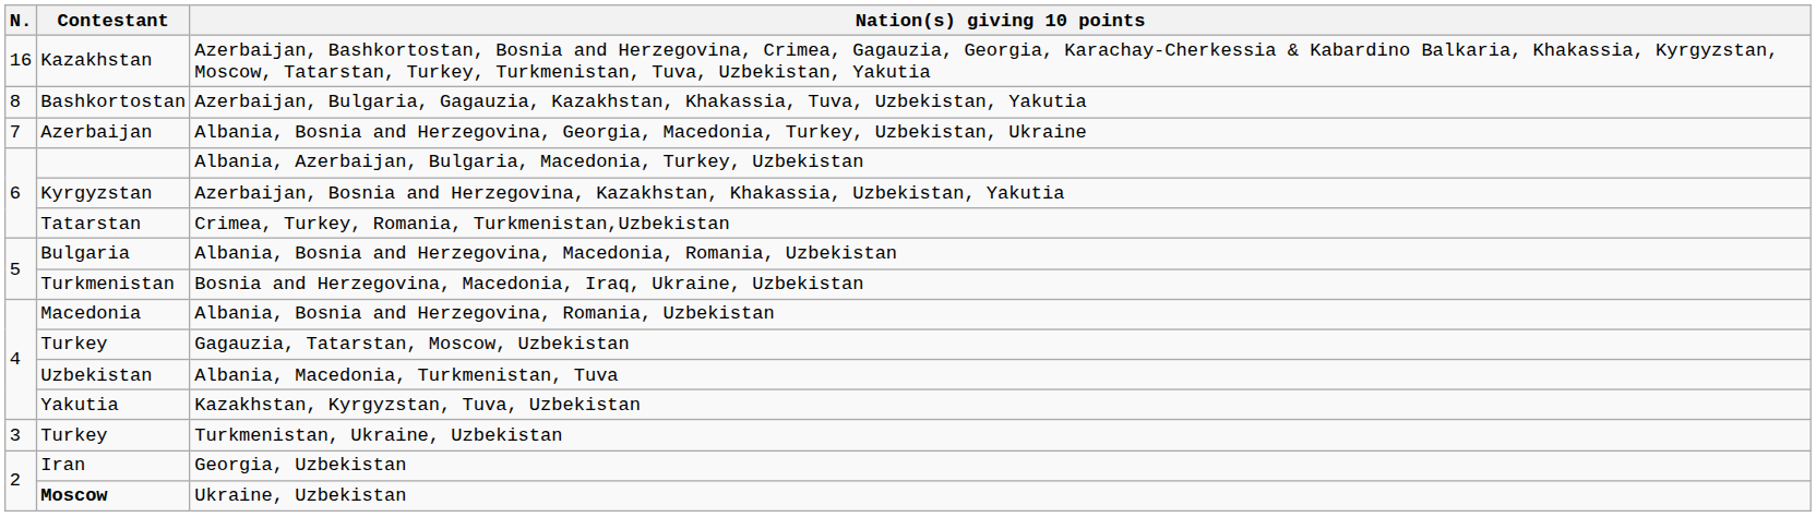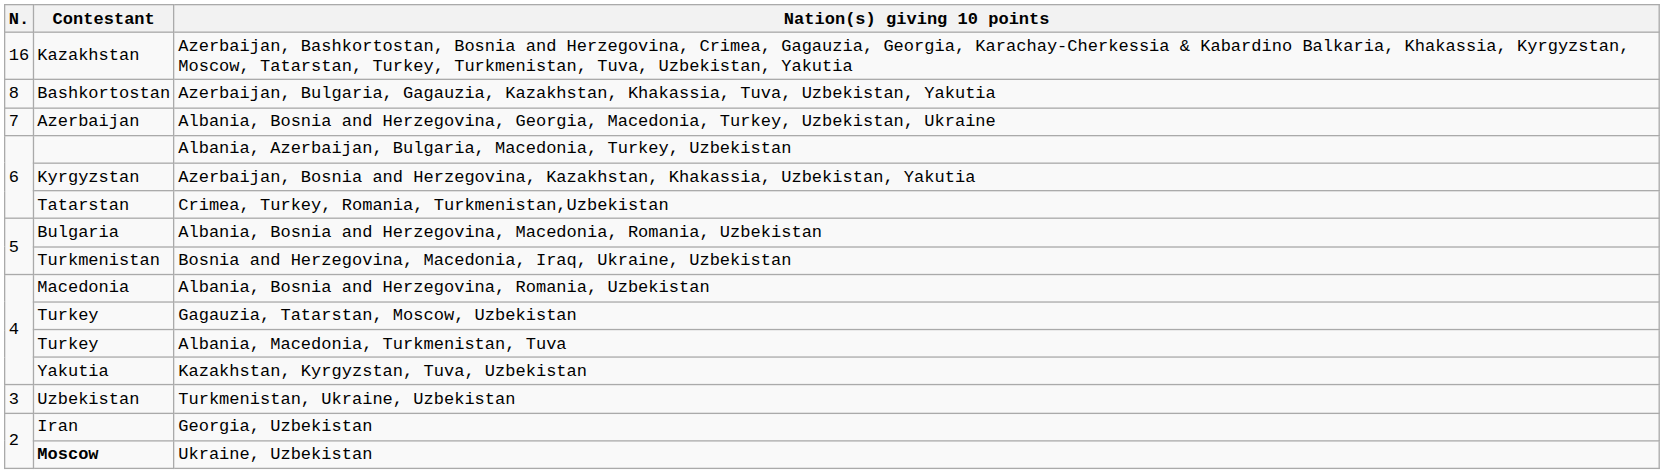 <table class="wikitable" style="width:100%;">
 <tr>
 <th>N.</th>
 <th>Contestant</th>
 <th>Nation(s) giving 10 points</th>
 </tr>
 <tr>
 <td rowspan="1">16</td>
 <td>Kazakhstan</td>
 <td>Azerbaijan, Bashkortostan, Bosnia and Herzegovina, Crimea, Gagauzia, Georgia, Karachay-Cherkessia & Kabardino Balkaria, Khakassia, Kyrgyzstan, Moscow, Tatarstan, Turkey, Turkmenistan, Tuva, Uzbekistan, Yakutia</td>
 </tr>
 <tr>
 <td rowspan="1">8</td>
 <td>Bashkortostan</td>
 <td>Azerbaijan, Bulgaria, Gagauzia, Kazakhstan, Khakassia, Tuva, Uzbekistan, Yakutia</td>
 </tr>
 <tr>
 <td rowspan="1">7</td>
 <td>Azerbaijan</td>
 <td>Albania, Bosnia and Herzegovina, Georgia, Macedonia, Turkey, Uzbekistan, Ukraine</td>
 </tr>
 <tr>
 <td rowspan="3">6</td>
 <td></td>
 <td>Albania, Azerbaijan, Bulgaria, Macedonia, Turkey, Uzbekistan</td>
 </tr>
 <tr>
 <td>Kyrgyzstan</td>
 <td>Azerbaijan, Bosnia and Herzegovina, Kazakhstan, Khakassia, Uzbekistan, Yakutia</td>
 </tr>
 <tr>
 <td>Tatarstan</td>
 <td>Crimea, Turkey, Romania, Turkmenistan,Uzbekistan</td>
 </tr>
 <tr>
 <td rowspan="2">5</td>
 <td>Bulgaria</td>
 <td>Albania, Bosnia and Herzegovina, Macedonia, Romania, Uzbekistan</td>
 </tr>
 <tr>
 <td>Turkmenistan</td>
 <td>Bosnia and Herzegovina, Macedonia, Iraq, Ukraine, Uzbekistan</td>
 </tr>
 <tr>
 <td rowspan="4">4</td>
 <td>Macedonia</td>
 <td>Albania, Bosnia and Herzegovina, Romania, Uzbekistan</td>
 </tr>
 <tr>
 <td>Turkey</td>
 <td>Gagauzia, Tatarstan, Moscow, Uzbekistan</td>
 </tr>
 <tr>
-<td>Uzbekistan</td>
+<td>Turkey</td>
 <td>Albania, Macedonia, Turkmenistan, Tuva</td>
 </tr>
 <tr>
 <td>Yakutia</td>
 <td>Kazakhstan, Kyrgyzstan, Tuva, Uzbekistan</td>
 </tr>
 <tr>
 <td rowspan="1">3</td>
-<td>Turkey</td>
+<td>Uzbekistan</td>
 <td>Turkmenistan, Ukraine, Uzbekistan</td>
 </tr>
 <tr>
 <td rowspan="2">2</td>
 <td>Iran</td>
 <td>Georgia, Uzbekistan</td>
 </tr>
 <tr>
 <td><strong>Moscow</strong></td>
 <td>Ukraine, Uzbekistan</td>
 </tr>
 </table>
